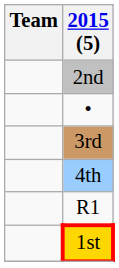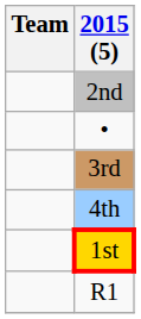 <table class="wikitable" style="text-align:center;">
 <tr valign="top">
 <th>Team</th>
 <th><a href='#'>2015</a><br>(5)</th>
 </tr>
 <tr>
 <td align="left"></td>
 <td bgcolor=silver>2nd</td>
 </tr>
 <tr>
 <td align="left"></td>
 <td>•</td>
 </tr>
 <tr>
 <td align="left"></td>
 <td bgcolor=#cc9966>3rd</td>
 </tr>
 <tr>
 <td align="left"></td>
 <td bgcolor=#9acdff>4th</td>
 </tr>
 <tr>
 <td align="left"></td>
-<td>R1<br></td>
+<td style="border:3px solid red" bgcolor=gold>1st</td>
 </tr>
 <tr>
 <td align="left"></td>
-<td style="border:3px solid red" bgcolor=gold>1st</td>
+<td>R1<br></td>
 </tr>
 <tr>
 </tr>
 </table>
